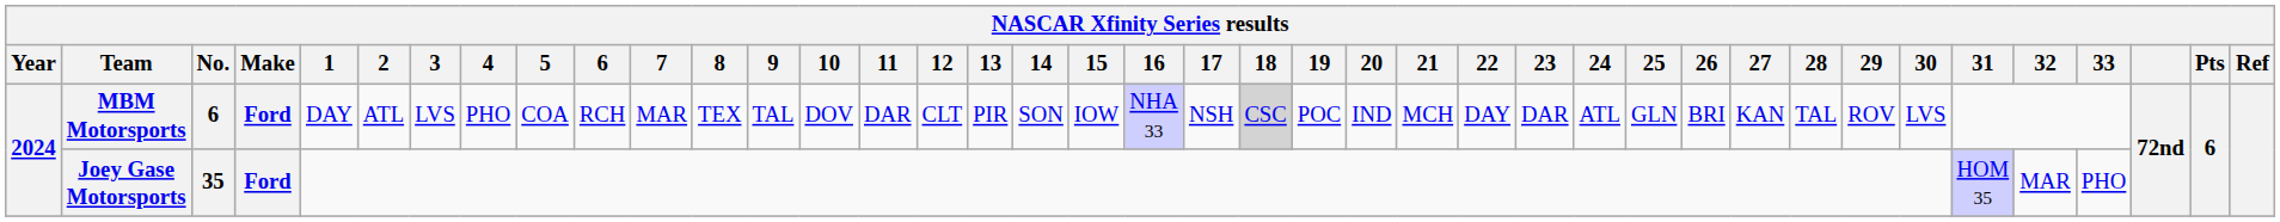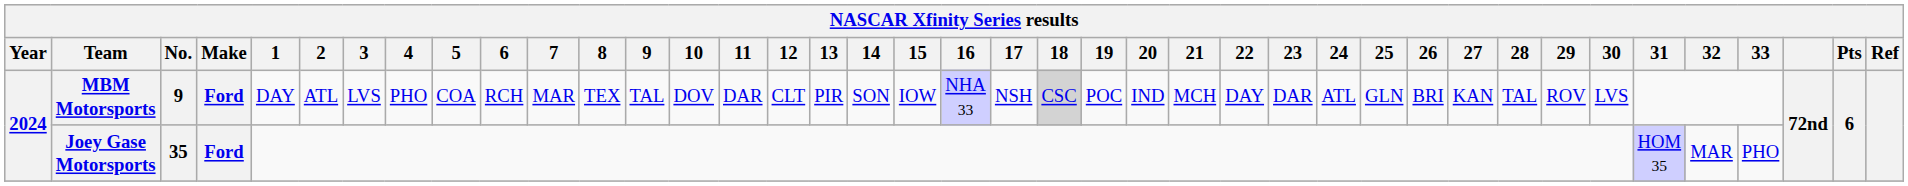 <table class="wikitable" style="text-align:center; font-size:75%">
 <tr>
 <th colspan=40><a href='#'>NASCAR Xfinity Series</a> results</th>
 </tr>
 <tr>
 <th>Year</th>
 <th>Team</th>
 <th>No.</th>
 <th>Make</th>
 <th>1</th>
 <th>2</th>
 <th>3</th>
 <th>4</th>
 <th>5</th>
 <th>6</th>
 <th>7</th>
 <th>8</th>
 <th>9</th>
 <th>10</th>
 <th>11</th>
 <th>12</th>
 <th>13</th>
 <th>14</th>
 <th>15</th>
 <th>16</th>
 <th>17</th>
 <th>18</th>
 <th>19</th>
 <th>20</th>
 <th>21</th>
 <th>22</th>
 <th>23</th>
 <th>24</th>
 <th>25</th>
 <th>26</th>
 <th>27</th>
 <th>28</th>
 <th>29</th>
 <th>30</th>
 <th>31</th>
 <th>32</th>
 <th>33</th>
 <th></th>
 <th>Pts</th>
 <th>Ref</th>
 </tr>
 <tr>
 <th rowspan=2><a href='#'>2024</a></th>
 <th><a href='#'>MBM Motorsports</a></th>
-<th>6</th>
+<th>9</th>
 <th><a href='#'>Ford</a></th>
 <td><a href='#'>DAY</a></td>
 <td><a href='#'>ATL</a></td>
 <td><a href='#'>LVS</a></td>
 <td><a href='#'>PHO</a></td>
 <td><a href='#'>COA</a></td>
 <td><a href='#'>RCH</a></td>
 <td><a href='#'>MAR</a></td>
 <td><a href='#'>TEX</a></td>
 <td><a href='#'>TAL</a></td>
 <td><a href='#'>DOV</a></td>
 <td><a href='#'>DAR</a></td>
 <td><a href='#'>CLT</a></td>
 <td><a href='#'>PIR</a></td>
 <td><a href='#'>SON</a></td>
 <td><a href='#'>IOW</a></td>
 <td style="background:#CFCFFF;"><a href='#'>NHA</a><br><small>33</small></td>
 <td><a href='#'>NSH</a></td>
 <td style="background: lightgrey;"><a href='#'>CSC</a></td>
 <td><a href='#'>POC</a></td>
 <td><a href='#'>IND</a></td>
 <td><a href='#'>MCH</a></td>
 <td><a href='#'>DAY</a></td>
 <td><a href='#'>DAR</a></td>
 <td><a href='#'>ATL</a></td>
 <td><a href='#'>GLN</a></td>
 <td><a href='#'>BRI</a></td>
 <td><a href='#'>KAN</a></td>
 <td><a href='#'>TAL</a></td>
 <td><a href='#'>ROV</a></td>
 <td><a href='#'>LVS</a></td>
 <td colspan=3></td>
 <th rowspan=2>72nd</th>
 <th rowspan=2>6</th>
 <th rowspan=2></th>
 </tr>
 <tr>
 <th><a href='#'>Joey Gase Motorsports</a></th>
 <th>35</th>
 <th><a href='#'>Ford</a></th>
 <td colspan=30></td>
 <td style="background:#CFCFFF;"><a href='#'>HOM</a><br><small>35</small></td>
 <td><a href='#'>MAR</a></td>
 <td><a href='#'>PHO</a></td>
 </tr>
 </table>
